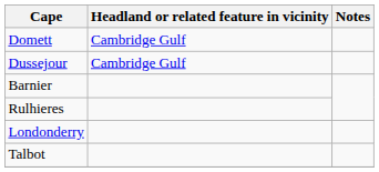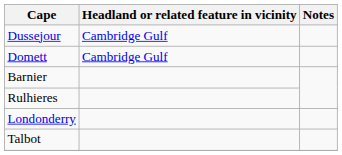 <table class="sortable wikitable">
 <tr>
 <th>Cape</th>
 <th>Headland or related feature in vicinity</th>
 <th>Notes</th>
 </tr>
 <tr>
-<td><a href='#'>Domett</a></td>
+<td><a href='#'>Dussejour</a></td>
 <td><a href='#'>Cambridge Gulf</a></td>
 <td></td>
 </tr>
 <tr>
-<td><a href='#'>Dussejour</a></td>
+<td><a href='#'>Domett</a></td>
 <td><a href='#'>Cambridge Gulf</a></td>
 <td></td>
 </tr>
 <tr>
 <td>Barnier</td>
 <td></td>
 </tr>
 <tr>
 <td>Rulhieres</td>
 <td></td>
 </tr>
 <tr>
 <td><a href='#'>Londonderry</a></td>
 <td></td>
 <td></td>
 </tr>
 <tr>
 <td>Talbot</td>
 <td></td>
 <td></td>
 </tr>
 <tr>
 </tr>
 </table>
